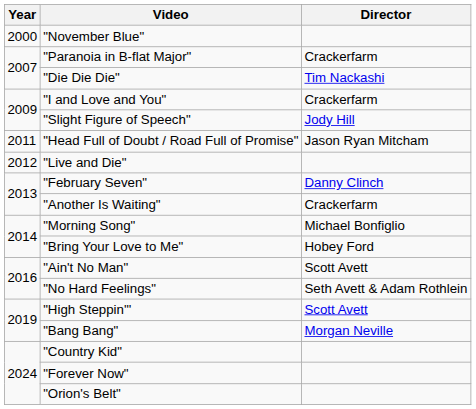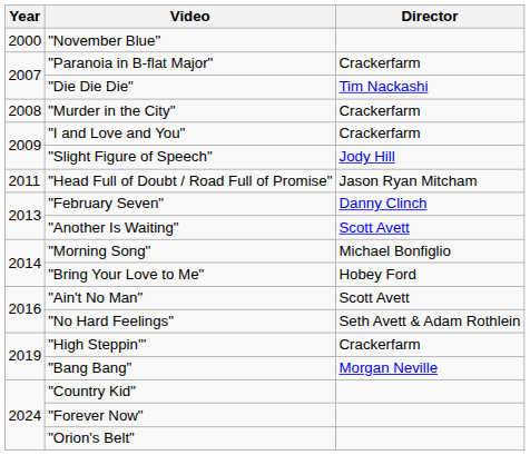 <table class="wikitable">
 <tr>
 <th>Year</th>
 <th>Video</th>
 <th>Director</th>
 </tr>
 <tr>
 <td>2000</td>
 <td>"November Blue"</td>
 <td></td>
 </tr>
 <tr>
 <td rowspan="2">2007</td>
 <td>"Paranoia in B-flat Major"</td>
 <td>Crackerfarm</td>
 </tr>
 <tr>
 <td>"Die Die Die"</td>
 <td><a href='#'>Tim Nackashi</a></td>
 </tr>
 <tr>
+<td>2008</td>
+<td>"Murder in the City"</td>
+<td>Crackerfarm</td>
+</tr>
+<tr>
 <td rowspan="2">2009</td>
 <td>"I and Love and You"</td>
 <td>Crackerfarm</td>
 </tr>
 <tr>
 <td>"Slight Figure of Speech"</td>
 <td><a href='#'>Jody Hill</a></td>
 </tr>
 <tr>
 <td>2011</td>
 <td>"Head Full of Doubt / Road Full of Promise"</td>
 <td>Jason Ryan Mitcham</td>
 </tr>
 <tr>
-<td>2012</td>
-<td>"Live and Die"</td>
-<td></td>
-</tr>
-<tr>
 <td rowspan="2">2013</td>
 <td>"February Seven"</td>
 <td><a href='#'>Danny Clinch</a></td>
 </tr>
 <tr>
 <td>"Another Is Waiting"</td>
-<td>Crackerfarm</td>
+<td><a href='#'>Scott Avett</a></td>
 </tr>
 <tr>
 <td rowspan="2">2014</td>
 <td>"Morning Song"</td>
 <td>Michael Bonfiglio</td>
 </tr>
 <tr>
 <td>"Bring Your Love to Me"</td>
 <td>Hobey Ford</td>
 </tr>
 <tr>
 <td rowspan="2">2016</td>
 <td>"Ain't No Man"</td>
 <td>Scott Avett</td>
 </tr>
 <tr>
 <td>"No Hard Feelings"</td>
 <td>Seth Avett & Adam Rothlein</td>
 </tr>
 <tr>
 <td rowspan="2">2019</td>
 <td>"High Steppin'"</td>
-<td><a href='#'>Scott Avett</a></td>
+<td>Crackerfarm</td>
 </tr>
 <tr>
 <td>"Bang Bang"</td>
 <td><a href='#'>Morgan Neville</a></td>
 </tr>
 <tr>
 <td rowspan="3">2024</td>
 <td>"Country Kid"</td>
 <td></td>
 </tr>
 <tr>
 <td>"Forever Now"</td>
 <td></td>
 </tr>
 <tr>
 <td>"Orion's Belt"</td>
 <td></td>
 </tr>
 </table>
